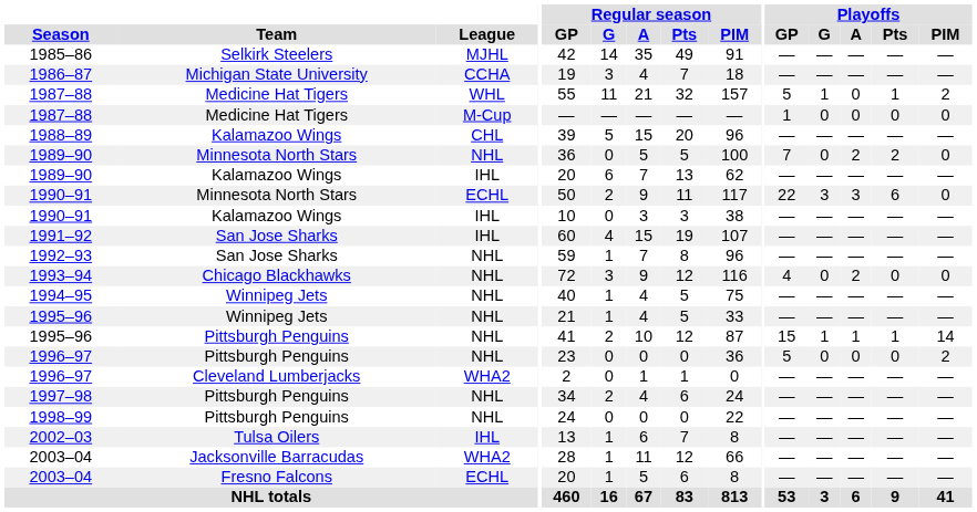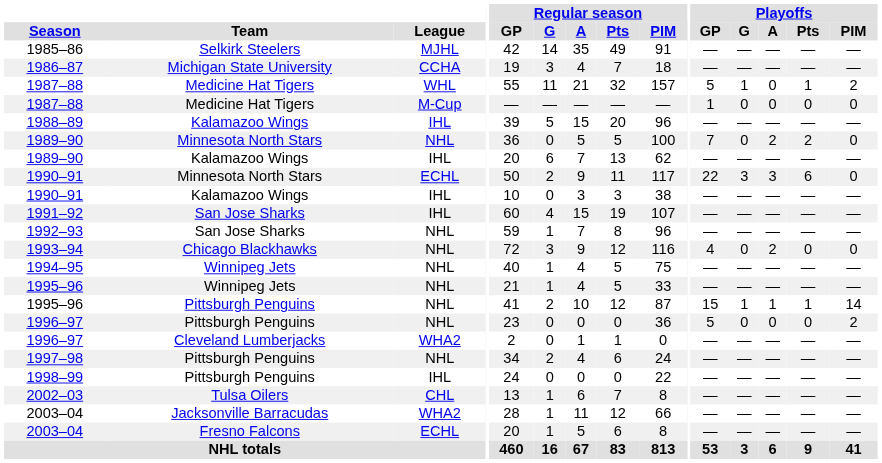 <table border="0" cellpadding="1" cellspacing="0" style="text-align:center; width:60em">
 <tr bgcolor="#e0e0e0">
 <th colspan="3" bgcolor="#ffffff"></th>
 <th rowspan="100" bgcolor="#ffffff"></th>
 <th colspan="5"><a href='#'>Regular season</a></th>
 <th rowspan="100" bgcolor="#ffffff"></th>
 <th colspan="5"><a href='#'>Playoffs</a></th>
 </tr>
 <tr bgcolor="#e0e0e0">
 <th><a href='#'>Season</a></th>
 <th>Team</th>
 <th>League</th>
 <th>GP</th>
 <th><a href='#'>G</a></th>
 <th><a href='#'>A</a></th>
 <th><a href='#'>Pts</a></th>
 <th><a href='#'>PIM</a></th>
 <th>GP</th>
 <th>G</th>
 <th>A</th>
 <th>Pts</th>
 <th>PIM</th>
 </tr>
 <tr>
 <td>1985–86</td>
 <td><a href='#'>Selkirk Steelers</a></td>
 <td><a href='#'>MJHL</a></td>
 <td>42</td>
 <td>14</td>
 <td>35</td>
 <td>49</td>
 <td>91</td>
 <td>—</td>
 <td>—</td>
 <td>—</td>
 <td>—</td>
 <td>—</td>
 </tr>
 <tr bgcolor="#f0f0f0">
 <td><a href='#'>1986–87</a></td>
 <td><a href='#'>Michigan State University</a></td>
 <td><a href='#'>CCHA</a></td>
 <td>19</td>
 <td>3</td>
 <td>4</td>
 <td>7</td>
 <td>18</td>
 <td>—</td>
 <td>—</td>
 <td>—</td>
 <td>—</td>
 <td>—</td>
 </tr>
 <tr>
 <td><a href='#'>1987–88</a></td>
 <td><a href='#'>Medicine Hat Tigers</a></td>
 <td><a href='#'>WHL</a></td>
 <td>55</td>
 <td>11</td>
 <td>21</td>
 <td>32</td>
 <td>157</td>
 <td>5</td>
 <td>1</td>
 <td>0</td>
 <td>1</td>
 <td>2</td>
 </tr>
 <tr bgcolor="#f0f0f0">
 <td><a href='#'>1987–88</a></td>
 <td>Medicine Hat Tigers</td>
 <td><a href='#'>M-Cup</a></td>
 <td>—</td>
 <td>—</td>
 <td>—</td>
 <td>—</td>
 <td>—</td>
 <td>1</td>
 <td>0</td>
 <td>0</td>
 <td>0</td>
 <td>0</td>
 </tr>
 <tr>
 <td><a href='#'>1988–89</a></td>
 <td><a href='#'>Kalamazoo Wings</a></td>
-<td><a href='#'>CHL</a></td>
+<td><a href='#'>IHL</a></td>
 <td>39</td>
 <td>5</td>
 <td>15</td>
 <td>20</td>
 <td>96</td>
 <td>—</td>
 <td>—</td>
 <td>—</td>
 <td>—</td>
 <td>—</td>
 </tr>
 <tr bgcolor="#f0f0f0">
 <td><a href='#'>1989–90</a></td>
 <td><a href='#'>Minnesota North Stars</a></td>
 <td><a href='#'>NHL</a></td>
 <td>36</td>
 <td>0</td>
 <td>5</td>
 <td>5</td>
 <td>100</td>
 <td>7</td>
 <td>0</td>
 <td>2</td>
 <td>2</td>
 <td>0</td>
 </tr>
 <tr>
 <td><a href='#'>1989–90</a></td>
 <td>Kalamazoo Wings</td>
 <td>IHL</td>
 <td>20</td>
 <td>6</td>
 <td>7</td>
 <td>13</td>
 <td>62</td>
 <td>—</td>
 <td>—</td>
 <td>—</td>
 <td>—</td>
 <td>—</td>
 </tr>
 <tr bgcolor="#f0f0f0">
 <td><a href='#'>1990–91</a></td>
 <td>Minnesota North Stars</td>
 <td><a href='#'>ECHL</a></td>
 <td>50</td>
 <td>2</td>
 <td>9</td>
 <td>11</td>
 <td>117</td>
 <td>22</td>
 <td>3</td>
 <td>3</td>
 <td>6</td>
 <td>0</td>
 </tr>
 <tr>
 <td><a href='#'>1990–91</a></td>
 <td>Kalamazoo Wings</td>
 <td>IHL</td>
 <td>10</td>
 <td>0</td>
 <td>3</td>
 <td>3</td>
 <td>38</td>
 <td>—</td>
 <td>—</td>
 <td>—</td>
 <td>—</td>
 <td>—</td>
 </tr>
 <tr bgcolor="#f0f0f0">
 <td><a href='#'>1991–92</a></td>
 <td><a href='#'>San Jose Sharks</a></td>
 <td>IHL</td>
 <td>60</td>
 <td>4</td>
 <td>15</td>
 <td>19</td>
 <td>107</td>
 <td>—</td>
 <td>—</td>
 <td>—</td>
 <td>—</td>
 <td>—</td>
 </tr>
 <tr>
 <td><a href='#'>1992–93</a></td>
 <td>San Jose Sharks</td>
 <td>NHL</td>
 <td>59</td>
 <td>1</td>
 <td>7</td>
 <td>8</td>
 <td>96</td>
 <td>—</td>
 <td>—</td>
 <td>—</td>
 <td>—</td>
 <td>—</td>
 </tr>
 <tr bgcolor="#f0f0f0">
 <td><a href='#'>1993–94</a></td>
 <td><a href='#'>Chicago Blackhawks</a></td>
 <td>NHL</td>
 <td>72</td>
 <td>3</td>
 <td>9</td>
 <td>12</td>
 <td>116</td>
 <td>4</td>
 <td>0</td>
 <td>2</td>
 <td>0</td>
 <td>0</td>
 </tr>
 <tr>
 <td><a href='#'>1994–95</a></td>
 <td><a href='#'>Winnipeg Jets</a></td>
 <td>NHL</td>
 <td>40</td>
 <td>1</td>
 <td>4</td>
 <td>5</td>
 <td>75</td>
 <td>—</td>
 <td>—</td>
 <td>—</td>
 <td>—</td>
 <td>—</td>
 </tr>
 <tr bgcolor="#f0f0f0">
 <td><a href='#'>1995–96</a></td>
 <td>Winnipeg Jets</td>
 <td>NHL</td>
 <td>21</td>
 <td>1</td>
 <td>4</td>
 <td>5</td>
 <td>33</td>
 <td>—</td>
 <td>—</td>
 <td>—</td>
 <td>—</td>
 <td>—</td>
 </tr>
 <tr>
 <td>1995–96</td>
 <td><a href='#'>Pittsburgh Penguins</a></td>
 <td>NHL</td>
 <td>41</td>
 <td>2</td>
 <td>10</td>
 <td>12</td>
 <td>87</td>
 <td>15</td>
 <td>1</td>
 <td>1</td>
 <td>1</td>
 <td>14</td>
 </tr>
 <tr bgcolor="#f0f0f0">
 <td><a href='#'>1996–97</a></td>
 <td>Pittsburgh Penguins</td>
 <td>NHL</td>
 <td>23</td>
 <td>0</td>
 <td>0</td>
 <td>0</td>
 <td>36</td>
 <td>5</td>
 <td>0</td>
 <td>0</td>
 <td>0</td>
 <td>2</td>
 </tr>
 <tr>
 <td><a href='#'>1996–97</a></td>
 <td><a href='#'>Cleveland Lumberjacks</a></td>
 <td><a href='#'>WHA2</a></td>
 <td>2</td>
 <td>0</td>
 <td>1</td>
 <td>1</td>
 <td>0</td>
 <td>—</td>
 <td>—</td>
 <td>—</td>
 <td>—</td>
 <td>—</td>
 </tr>
 <tr bgcolor="#f0f0f0">
 <td><a href='#'>1997–98</a></td>
 <td>Pittsburgh Penguins</td>
 <td>NHL</td>
 <td>34</td>
 <td>2</td>
 <td>4</td>
 <td>6</td>
 <td>24</td>
 <td>—</td>
 <td>—</td>
 <td>—</td>
 <td>—</td>
 <td>—</td>
 </tr>
 <tr>
 <td><a href='#'>1998–99</a></td>
 <td>Pittsburgh Penguins</td>
-<td>NHL</td>
+<td>IHL</td>
 <td>24</td>
 <td>0</td>
 <td>0</td>
 <td>0</td>
 <td>22</td>
 <td>—</td>
 <td>—</td>
 <td>—</td>
 <td>—</td>
 <td>—</td>
 </tr>
 <tr bgcolor="#f0f0f0">
 <td><a href='#'>2002–03</a></td>
 <td><a href='#'>Tulsa Oilers</a></td>
-<td><a href='#'>IHL</a></td>
+<td><a href='#'>CHL</a></td>
 <td>13</td>
 <td>1</td>
 <td>6</td>
 <td>7</td>
 <td>8</td>
 <td>—</td>
 <td>—</td>
 <td>—</td>
 <td>—</td>
 <td>—</td>
 </tr>
 <tr>
 <td>2003–04</td>
 <td><a href='#'>Jacksonville Barracudas</a></td>
 <td><a href='#'>WHA2</a></td>
 <td>28</td>
 <td>1</td>
 <td>11</td>
 <td>12</td>
 <td>66</td>
 <td>—</td>
 <td>—</td>
 <td>—</td>
 <td>—</td>
 <td>—</td>
 </tr>
 <tr bgcolor="#f0f0f0">
 <td><a href='#'>2003–04</a></td>
 <td><a href='#'>Fresno Falcons</a></td>
 <td><a href='#'>ECHL</a></td>
 <td>20</td>
 <td>1</td>
 <td>5</td>
 <td>6</td>
 <td>8</td>
 <td>—</td>
 <td>—</td>
 <td>—</td>
 <td>—</td>
 <td>—</td>
 </tr>
 <tr bgcolor="#e0e0e0">
 <th colspan="3">NHL totals</th>
 <th>460</th>
 <th>16</th>
 <th>67</th>
 <th>83</th>
 <th>813</th>
 <th>53</th>
 <th>3</th>
 <th>6</th>
 <th>9</th>
 <th>41</th>
 </tr>
 </table>
